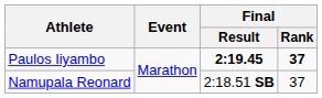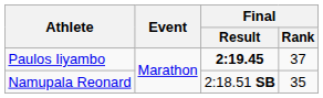 <table class="wikitable" style="font-size:90%">
 <tr>
 <th rowspan="2">Athlete</th>
 <th rowspan="2">Event</th>
 <th colspan="2">Final</th>
 </tr>
 <tr style="font-size:95%">
 <th>Result</th>
 <th>Rank</th>
 </tr>
 <tr style=text-align:center>
 <td style=text-align:left><a href='#'>Paulos Iiyambo</a></td>
 <td style=text-align:left rowspan=2><a href='#'>Marathon</a></td>
 <td><strong>2:19.45</strong></td>
-<td><strong>37</strong></td>
+<td>37</td>
 </tr>
 <tr style=text-align:center>
 <td style=text-align:left><a href='#'>Namupala Reonard</a></td>
 <td>2:18.51 <strong>SB</strong></td>
-<td>37</td>
+<td>35</td>
 </tr>
 </table>
